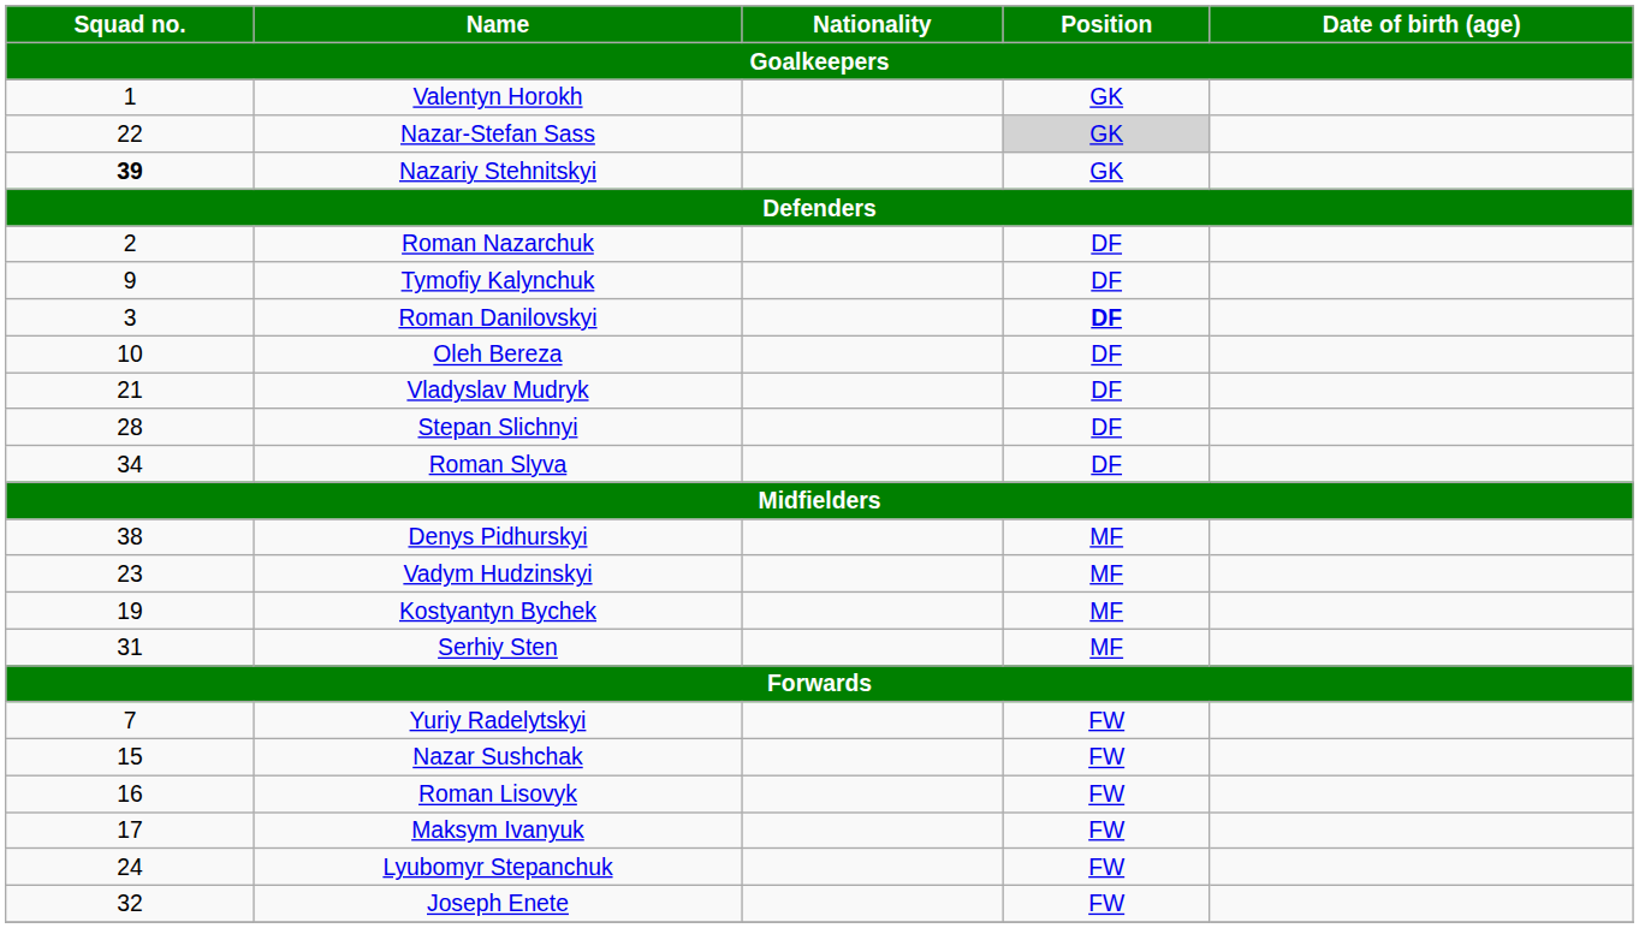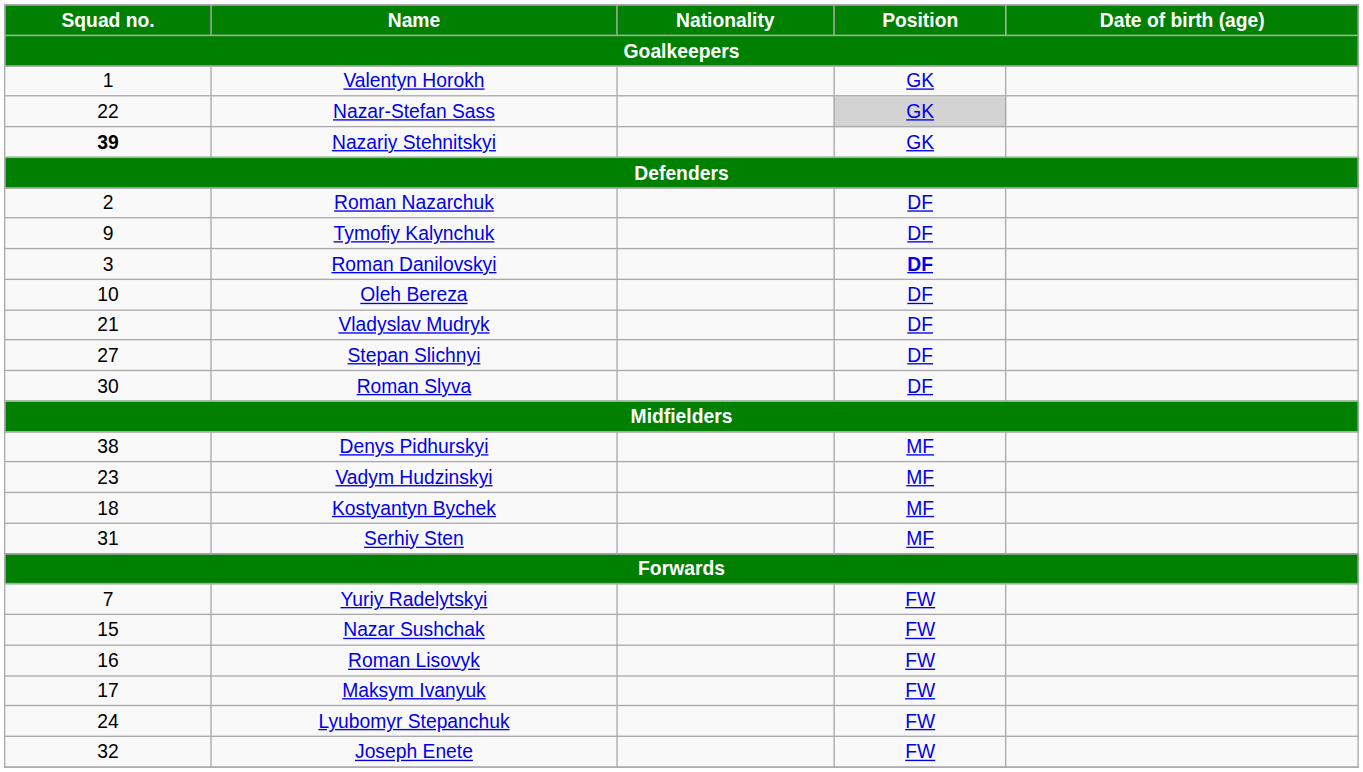 <table class="wikitable" style="text-align:center; font-size:90%; width:80%">
 <tr>
 <th style="background:green; color:white; text-align:center">Squad no.</th>
 <th style="background:green; color:white; text-align:center">Name</th>
 <th style="background:green; color:white; text-align:center">Nationality</th>
 <th style="background:green; color:white; text-align:center">Position</th>
 <th style="background:green; color:white; text-align:center">Date of birth (age)</th>
 </tr>
 <tr>
 <th colspan="6" style="background:green; color:white; text-align:center">Goalkeepers</th>
 </tr>
 <tr>
 <td>1</td>
 <td><a href='#'>Valentyn Horokh</a></td>
 <td></td>
 <td><a href='#'>GK</a></td>
 <td></td>
 </tr>
 <tr>
 <td>22</td>
 <td><a href='#'>Nazar-Stefan Sass</a></td>
 <td></td>
 <td style="background: lightgrey;"><a href='#'>GK</a></td>
 <td></td>
 </tr>
 <tr>
 <td><strong>39</strong></td>
 <td><a href='#'>Nazariy Stehnitskyi</a></td>
 <td></td>
 <td><a href='#'>GK</a></td>
 <td></td>
 </tr>
 <tr>
 <th colspan="6" style="background:green; color:white; text-align:center">Defenders</th>
 </tr>
 <tr>
 <td>2</td>
 <td><a href='#'>Roman Nazarchuk</a></td>
 <td></td>
 <td><a href='#'>DF</a></td>
 <td></td>
 </tr>
 <tr>
 <td>9</td>
 <td><a href='#'>Tymofiy Kalynchuk</a></td>
 <td></td>
 <td><a href='#'>DF</a></td>
 <td></td>
 </tr>
 <tr>
 <td>3</td>
 <td><a href='#'>Roman Danilovskyi</a></td>
 <td></td>
 <td><strong><a href='#'>DF</a></strong></td>
 <td></td>
 </tr>
 <tr>
 <td>10</td>
 <td><a href='#'>Oleh Bereza</a></td>
 <td></td>
 <td><a href='#'>DF</a></td>
 <td></td>
 </tr>
 <tr>
 <td>21</td>
 <td><a href='#'>Vladyslav Mudryk</a></td>
 <td></td>
 <td><a href='#'>DF</a></td>
 <td></td>
 </tr>
 <tr>
-<td>28</td>
+<td>27</td>
 <td><a href='#'>Stepan Slichnyi</a></td>
 <td></td>
 <td><a href='#'>DF</a></td>
 <td></td>
 </tr>
 <tr>
-<td>34</td>
+<td>30</td>
 <td><a href='#'>Roman Slyva</a></td>
 <td></td>
 <td><a href='#'>DF</a></td>
 <td></td>
 </tr>
 <tr>
 <th colspan="6" style="background:green; color:white; text-align:center">Midfielders</th>
 </tr>
 <tr>
 <td>38</td>
 <td><a href='#'>Denys Pidhurskyi</a></td>
 <td></td>
 <td><a href='#'>MF</a></td>
 <td></td>
 </tr>
 <tr>
 <td>23</td>
 <td><a href='#'>Vadym Hudzinskyi</a></td>
 <td></td>
 <td><a href='#'>MF</a></td>
 <td></td>
 </tr>
 <tr>
-<td>19</td>
+<td>18</td>
 <td><a href='#'>Kostyantyn Bychek</a></td>
 <td></td>
 <td><a href='#'>MF</a></td>
 <td></td>
 </tr>
 <tr>
 <td>31</td>
 <td><a href='#'>Serhiy Sten</a></td>
 <td></td>
 <td><a href='#'>MF</a></td>
 <td></td>
 </tr>
 <tr>
 <th colspan="7" style="background:green; color:white; text-align:center">Forwards</th>
 </tr>
 <tr>
 <td>7</td>
 <td><a href='#'>Yuriy Radelytskyi</a></td>
 <td></td>
 <td><a href='#'>FW</a></td>
 <td></td>
 </tr>
 <tr>
 <td>15</td>
 <td><a href='#'>Nazar Sushchak</a></td>
 <td></td>
 <td><a href='#'>FW</a></td>
 <td></td>
 </tr>
 <tr>
 <td>16</td>
 <td><a href='#'>Roman Lisovyk</a></td>
 <td></td>
 <td><a href='#'>FW</a></td>
 <td></td>
 </tr>
 <tr>
 <td>17</td>
 <td><a href='#'>Maksym Ivanyuk</a></td>
 <td></td>
 <td><a href='#'>FW</a></td>
 <td></td>
 </tr>
 <tr>
 <td>24</td>
 <td><a href='#'>Lyubomyr Stepanchuk</a></td>
 <td></td>
 <td><a href='#'>FW</a></td>
 <td></td>
 </tr>
 <tr>
 <td>32</td>
 <td><a href='#'>Joseph Enete</a></td>
 <td></td>
 <td><a href='#'>FW</a></td>
 <td></td>
 </tr>
 <tr>
 </tr>
 </table>
